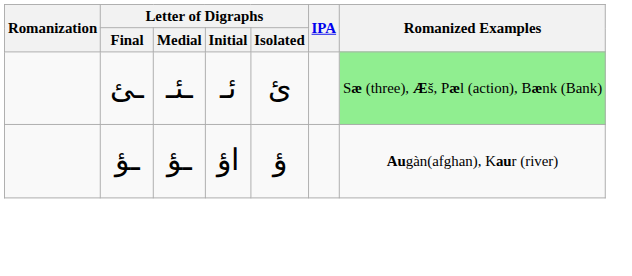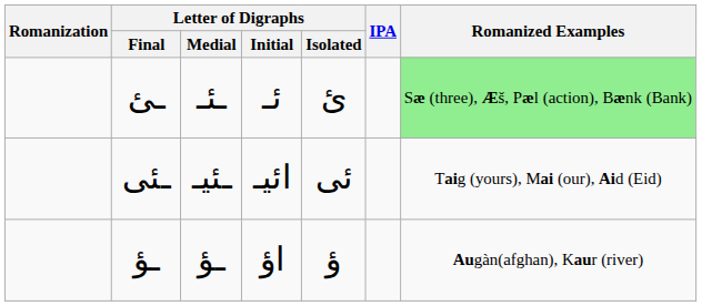 <table class="wikitable static-row-numbers static-row-header-hash">
 <tr style="text-align:center;">
 <th rowspan="2">Romanization</th>
 <th colspan="4">Letter of Digraphs</th>
 <th rowspan="2"><a href='#'>IPA</a></th>
 <th rowspan="2">Romanized Examples</th>
 </tr>
 <tr class="static-row-header">
 <th>Final</th>
 <th>Medial</th>
 <th>Initial</th>
 <th>Isolated</th>
 </tr>
 <tr style="text-align:center;'">
 <td></td>
 <td style="line-height:180%;padding:10px;font-size:200%;">ـئ</td>
 <td style="line-height:180%;padding:10px;font-size:200%;">ـئـ</td>
 <td style="line-height:180%;padding:10px;font-size:200%;">ئـ</td>
 <td style="line-height:180%;padding:10px;font-size:200%;">ئ</td>
 <td></td>
 <td style="background: lightgreen;">S<strong>æ</strong> (three), <strong>Æ</strong>š, P<strong>æ</strong>l (action), B<strong>æ</strong>nk (Bank)</td>
 </tr>
 <tr style="text-align:center;'">
 <td></td>
+<td style="line-height:180%;padding:10px;font-size:200%;">ـئی</td>
+<td style="line-height:180%;padding:10px;font-size:200%;">ـئیـ</td>
+<td style="line-height:180%;padding:10px;font-size:200%;">ائیـ</td>
+<td style="line-height:180%;padding:10px;font-size:200%;">ئی</td>
+<td></td>
+<td>T<strong>ai</strong>g (yours), M<strong>ai</strong> (our), <strong>Ai</strong>d (Eid)</td>
+</tr>
+<tr style="text-align:center;'">
+<td></td>
 <td style="line-height:180%;padding:10px;font-size:200%;">ـؤ</td>
 <td style="line-height:180%;padding:10px;font-size:200%;">ـؤ</td>
 <td style="line-height:180%;padding:10px;font-size:200%;">اؤ</td>
 <td style="line-height:180%;padding:10px;font-size:200%;">ؤ</td>
 <td></td>
 <td><strong>Au</strong>gàn(afghan), K<strong>au</strong>r (river)</td>
 </tr>
 </table>
